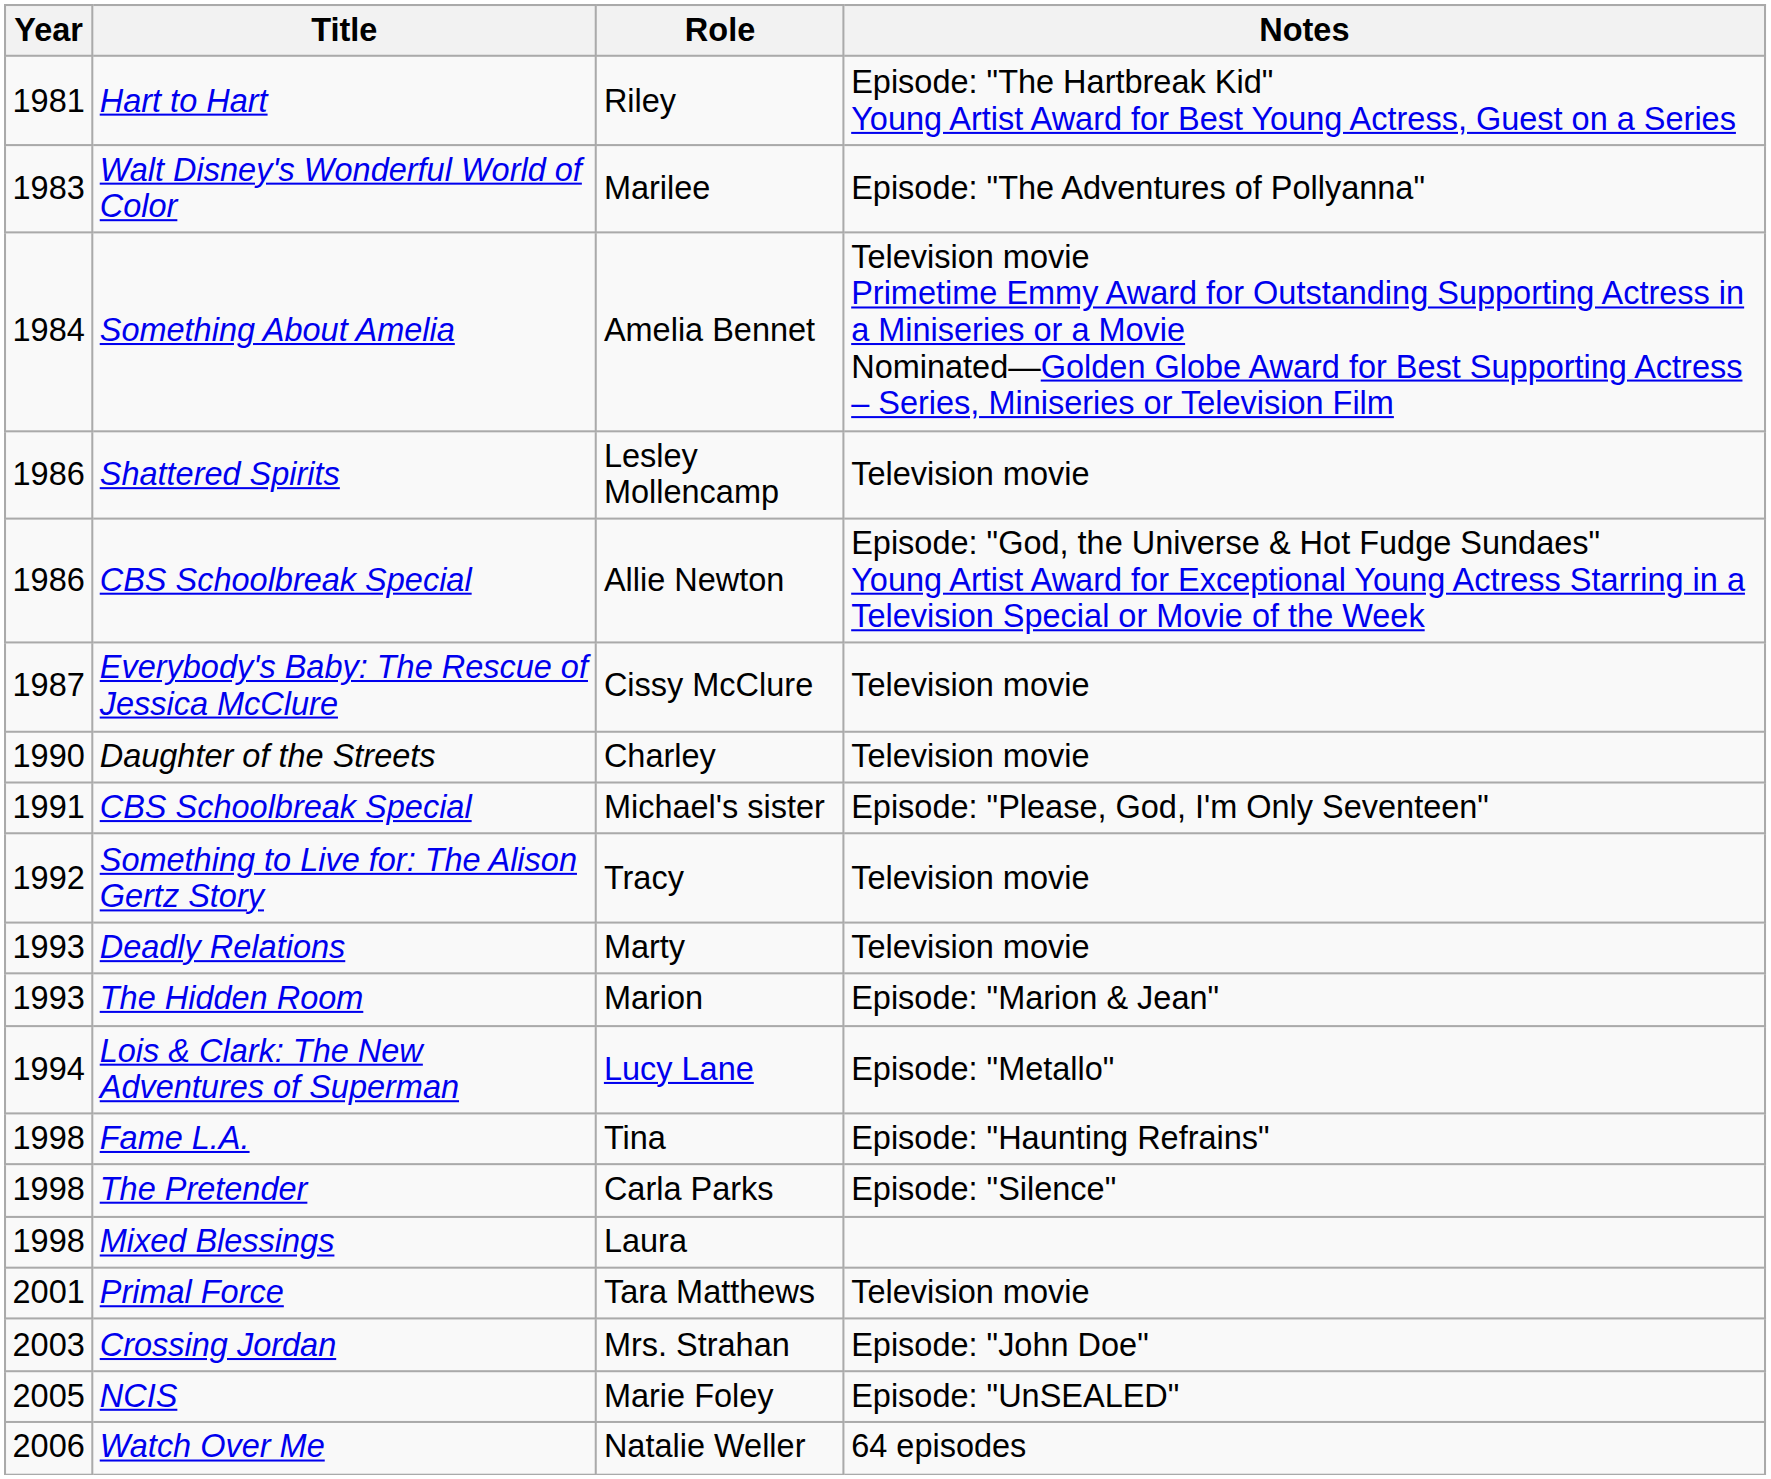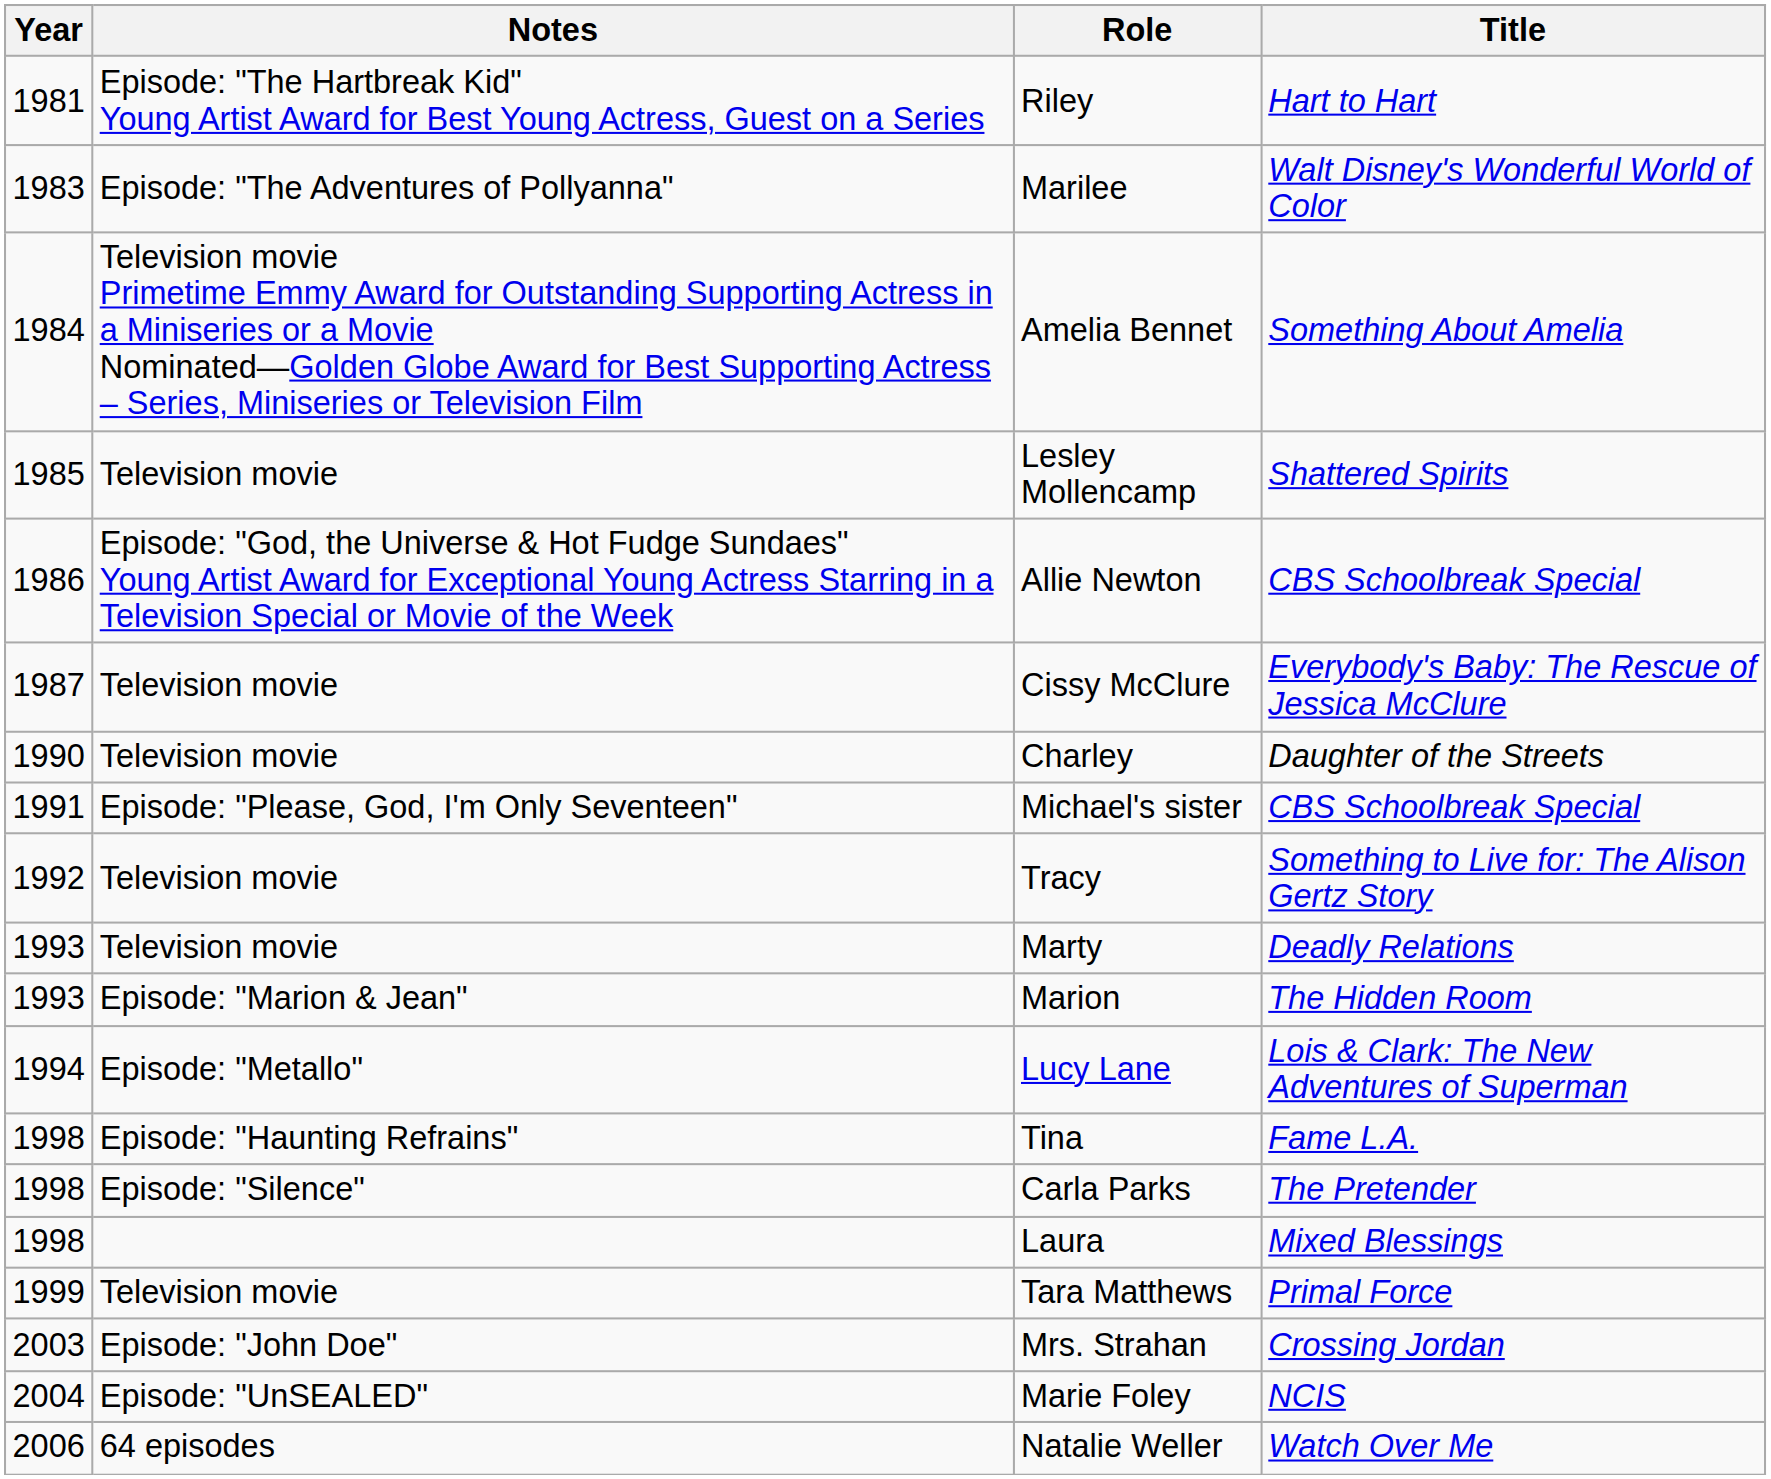 <table class="wikitable">
 <tr>
 <th>Year</th>
+<th>Notes</th>
+<th>Role</th>
 <th>Title</th>
-<th>Role</th>
-<th>Notes</th>
 </tr>
 <tr>
 <td>1981</td>
+<td>Episode: "The Hartbreak Kid"<br><a href='#'>Young Artist Award for Best Young Actress, Guest on a Series</a></td>
+<td>Riley</td>
 <td><em><a href='#'>Hart to Hart</a></em></td>
-<td>Riley</td>
-<td>Episode: "The Hartbreak Kid"<br><a href='#'>Young Artist Award for Best Young Actress, Guest on a Series</a></td>
 </tr>
 <tr>
 <td>1983</td>
+<td>Episode: "The Adventures of Pollyanna"</td>
+<td>Marilee</td>
 <td><em><a href='#'>Walt Disney's Wonderful World of Color</a></em></td>
-<td>Marilee</td>
-<td>Episode: "The Adventures of Pollyanna"</td>
 </tr>
 <tr>
 <td>1984</td>
+<td>Television movie<br><a href='#'>Primetime Emmy Award for Outstanding Supporting Actress in a Miniseries or a Movie</a><br>Nominated—<a href='#'>Golden Globe Award for Best Supporting Actress – Series, Miniseries or Television Film</a></td>
+<td>Amelia Bennet</td>
 <td><em><a href='#'>Something About Amelia</a></em></td>
-<td>Amelia Bennet</td>
-<td>Television movie<br><a href='#'>Primetime Emmy Award for Outstanding Supporting Actress in a Miniseries or a Movie</a><br>Nominated—<a href='#'>Golden Globe Award for Best Supporting Actress – Series, Miniseries or Television Film</a></td>
+</tr>
+<tr>
+<td>1985</td>
+<td>Television movie</td>
+<td>Lesley Mollencamp</td>
+<td><em><a href='#'>Shattered Spirits</a></em></td>
 </tr>
 <tr>
 <td>1986</td>
-<td><em><a href='#'>Shattered Spirits</a></em></td>
-<td>Lesley Mollencamp</td>
-<td>Television movie</td>
-</tr>
-<tr>
-<td>1986</td>
+<td>Episode: "God, the Universe & Hot Fudge Sundaes"<br><a href='#'>Young Artist Award for Exceptional Young Actress Starring in a Television Special or Movie of the Week</a></td>
+<td>Allie Newton</td>
 <td><em><a href='#'>CBS Schoolbreak Special</a></em></td>
-<td>Allie Newton</td>
-<td>Episode: "God, the Universe & Hot Fudge Sundaes"<br><a href='#'>Young Artist Award for Exceptional Young Actress Starring in a Television Special or Movie of the Week</a></td>
 </tr>
 <tr>
 <td>1987</td>
+<td>Television movie</td>
+<td>Cissy McClure</td>
 <td><em><a href='#'>Everybody's Baby: The Rescue of Jessica McClure</a></em></td>
-<td>Cissy McClure</td>
-<td>Television movie</td>
 </tr>
 <tr>
 <td>1990</td>
+<td>Television movie</td>
+<td>Charley</td>
 <td><em>Daughter of the Streets</em></td>
-<td>Charley</td>
-<td>Television movie</td>
 </tr>
 <tr>
 <td>1991</td>
+<td>Episode: "Please, God, I'm Only Seventeen"</td>
+<td>Michael's sister</td>
 <td><em><a href='#'>CBS Schoolbreak Special</a></em></td>
-<td>Michael's sister</td>
-<td>Episode: "Please, God, I'm Only Seventeen"</td>
 </tr>
 <tr>
 <td>1992</td>
+<td>Television movie</td>
+<td>Tracy</td>
 <td><em><a href='#'>Something to Live for: The Alison Gertz Story</a></em></td>
-<td>Tracy</td>
-<td>Television movie</td>
 </tr>
 <tr>
 <td>1993</td>
+<td>Television movie</td>
+<td>Marty</td>
 <td><em><a href='#'>Deadly Relations</a></em></td>
-<td>Marty</td>
-<td>Television movie</td>
 </tr>
 <tr>
 <td>1993</td>
+<td>Episode: "Marion & Jean"</td>
+<td>Marion</td>
 <td><em><a href='#'>The Hidden Room</a></em></td>
-<td>Marion</td>
-<td>Episode: "Marion & Jean"</td>
 </tr>
 <tr>
 <td>1994</td>
+<td>Episode: "Metallo"</td>
+<td><a href='#'>Lucy Lane</a></td>
 <td><em><a href='#'>Lois & Clark: The New Adventures of Superman</a></em></td>
-<td><a href='#'>Lucy Lane</a></td>
-<td>Episode: "Metallo"</td>
 </tr>
 <tr>
 <td>1998</td>
+<td>Episode: "Haunting Refrains"</td>
+<td>Tina</td>
 <td><em><a href='#'>Fame L.A.</a></em></td>
-<td>Tina</td>
-<td>Episode: "Haunting Refrains"</td>
 </tr>
 <tr>
 <td>1998</td>
+<td>Episode: "Silence"</td>
+<td>Carla Parks</td>
 <td><em><a href='#'>The Pretender</a></em></td>
-<td>Carla Parks</td>
-<td>Episode: "Silence"</td>
 </tr>
 <tr>
 <td>1998</td>
+<td></td>
+<td>Laura</td>
 <td><em><a href='#'>Mixed Blessings</a></em></td>
-<td>Laura</td>
-<td></td>
 </tr>
 <tr>
-<td>2001</td>
+<td>1999</td>
+<td>Television movie</td>
+<td>Tara Matthews</td>
 <td><em><a href='#'>Primal Force</a></em></td>
-<td>Tara Matthews</td>
-<td>Television movie</td>
 </tr>
 <tr>
 <td>2003</td>
+<td>Episode: "John Doe"</td>
+<td>Mrs. Strahan</td>
 <td><em><a href='#'>Crossing Jordan</a></em></td>
-<td>Mrs. Strahan</td>
-<td>Episode: "John Doe"</td>
 </tr>
 <tr>
-<td>2005</td>
+<td>2004</td>
+<td>Episode: "UnSEALED"</td>
+<td>Marie Foley</td>
 <td><em><a href='#'>NCIS</a></em></td>
-<td>Marie Foley</td>
-<td>Episode: "UnSEALED"</td>
 </tr>
 <tr>
 <td>2006</td>
+<td>64 episodes</td>
+<td>Natalie Weller</td>
 <td><em><a href='#'>Watch Over Me</a></em></td>
-<td>Natalie Weller</td>
-<td>64 episodes</td>
 </tr>
 </table>
